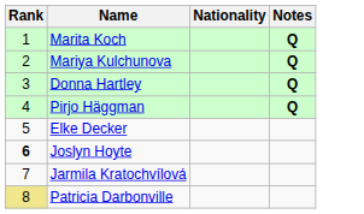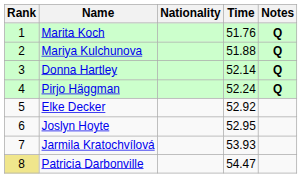 <table class="wikitable sortable" style="text-align:center">
 <tr>
 <th>Rank</th>
 <th>Name</th>
 <th>Nationality</th>
+<th>Time</th>
 <th>Notes</th>
 </tr>
 <tr bgcolor=ccffcc>
 <td>1</td>
 <td align=left><a href='#'>Marita Koch</a></td>
 <td align=left></td>
+<td>51.76</td>
 <td><strong>Q</strong></td>
 </tr>
 <tr bgcolor=ccffcc>
 <td>2</td>
 <td align=left><a href='#'>Mariya Kulchunova</a></td>
 <td align=left></td>
+<td>51.88</td>
 <td><strong>Q</strong></td>
 </tr>
 <tr bgcolor=ccffcc>
 <td>3</td>
 <td align=left><a href='#'>Donna Hartley</a></td>
 <td align=left></td>
+<td>52.14</td>
 <td><strong>Q</strong></td>
 </tr>
 <tr bgcolor=ccffcc>
 <td>4</td>
 <td align=left><a href='#'>Pirjo Häggman</a></td>
 <td align=left></td>
+<td>52.24</td>
 <td><strong>Q</strong></td>
 </tr>
 <tr>
 <td>5</td>
 <td align=left><a href='#'>Elke Decker</a></td>
 <td align=left></td>
+<td>52.92</td>
 <td></td>
 </tr>
 <tr>
-<td><strong>6</strong></td>
+<td>6</td>
 <td align=left><a href='#'>Joslyn Hoyte</a></td>
 <td align=left></td>
+<td>52.95</td>
 <td></td>
 </tr>
 <tr>
 <td>7</td>
 <td align=left><a href='#'>Jarmila Kratochvílová</a></td>
 <td align=left></td>
+<td>53.93</td>
 <td></td>
 </tr>
 <tr>
 <td style="background: khaki;">8</td>
 <td align=left><a href='#'>Patricia Darbonville</a></td>
 <td align=left></td>
+<td>54.47</td>
 <td></td>
 </tr>
 </table>
